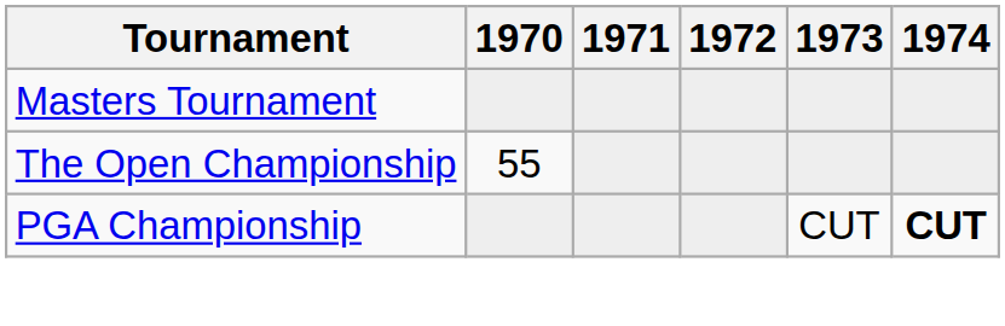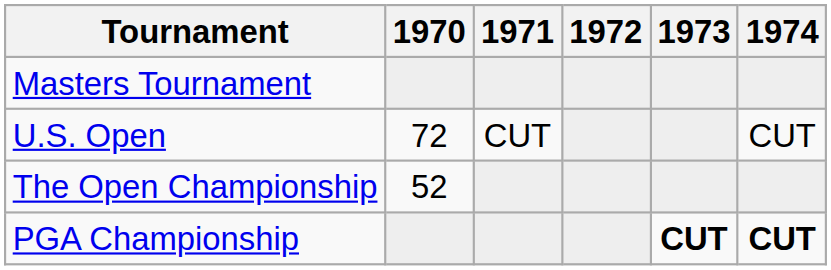 <table class="wikitable" style="font-size:95%;text-align:center;">
 <tr>
 <th>Tournament</th>
 <th>1970</th>
 <th>1971</th>
 <th>1972</th>
 <th>1973</th>
 <th>1974</th>
 </tr>
 <tr>
 <td align=left><a href='#'>Masters Tournament</a></td>
 <td style="background:#eeeeee;"></td>
 <td style="background:#eeeeee;"></td>
 <td style="background:#eeeeee;"></td>
 <td style="background:#eeeeee;"></td>
 <td style="background:#eeeeee;"></td>
 </tr>
 <tr>
+<td align=left><a href='#'>U.S. Open</a></td>
+<td>72</td>
+<td>CUT</td>
+<td style="background:#eeeeee;"></td>
+<td style="background:#eeeeee;"></td>
+<td>CUT</td>
+</tr>
+<tr>
 <td align=left><a href='#'>The Open Championship</a></td>
-<td>55</td>
+<td>52</td>
 <td style="background:#eeeeee;"></td>
 <td style="background:#eeeeee;"></td>
 <td style="background:#eeeeee;"></td>
 <td style="background:#eeeeee;"></td>
 </tr>
 <tr>
 <td align=left><a href='#'>PGA Championship</a></td>
 <td style="background:#eeeeee;"></td>
 <td style="background:#eeeeee;"></td>
 <td style="background:#eeeeee;"></td>
-<td>CUT</td>
+<td><strong>CUT</strong></td>
 <td><strong>CUT</strong></td>
 </tr>
 </table>
